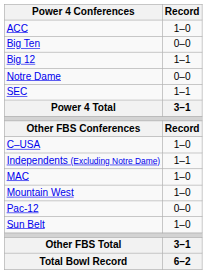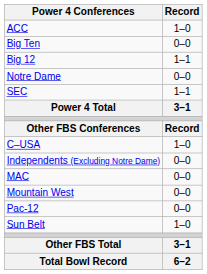 <table class="wikitable">
 <tr>
 <th>Power 4 Conferences</th>
 <th>Record</th>
 </tr>
 <tr>
 <td><a href='#'>ACC</a></td>
 <td align=center>1–0</td>
 </tr>
 <tr>
 <td><a href='#'>Big Ten</a></td>
 <td align=center>0–0</td>
 </tr>
 <tr>
 <td><a href='#'>Big 12</a></td>
 <td align=center>1–1</td>
 </tr>
 <tr>
 <td><a href='#'>Notre Dame</a></td>
 <td align=center>0–0</td>
 </tr>
 <tr>
 <td><a href='#'>SEC</a></td>
 <td align=center>1–1</td>
 </tr>
 <tr>
 <th>Power 4 Total</th>
 <th>3–1</th>
 </tr>
 <tr>
 <th colspan="2" style="background:lightgrey;"></th>
 </tr>
 <tr>
 <th>Other FBS Conferences</th>
 <th>Record</th>
 </tr>
 <tr>
 <td><a href='#'>C–USA</a></td>
 <td align=center>1–0</td>
 </tr>
 <tr>
 <td><a href='#'>Independents <small>(Excluding Notre Dame)</small></a></td>
-<td align=center>1–1</td>
+<td align=center>0–0</td>
 </tr>
 <tr>
 <td><a href='#'>MAC</a></td>
-<td align=center>1–0</td>
+<td align=center>0–0</td>
 </tr>
 <tr>
 <td><a href='#'>Mountain West</a></td>
-<td align=center>1–0</td>
+<td align=center>0–0</td>
 </tr>
 <tr>
 <td><a href='#'>Pac-12</a></td>
 <td align=center>0–0</td>
 </tr>
 <tr>
 <td><a href='#'>Sun Belt</a></td>
 <td align=center>1–0</td>
 </tr>
 <tr>
 <th colspan="2" style="background:lightgrey;"></th>
 </tr>
 <tr>
 <th>Other FBS Total</th>
 <th>3–1</th>
 </tr>
 <tr>
 <th>Total Bowl Record</th>
 <th>6–2</th>
 </tr>
 </table>
